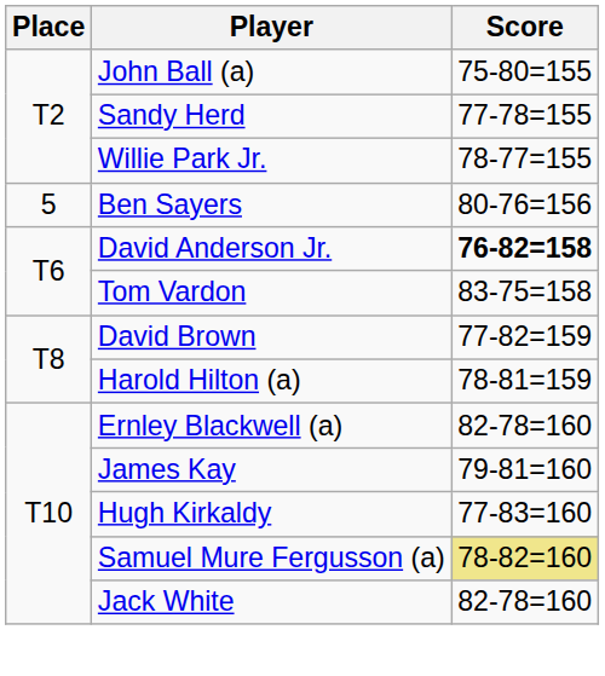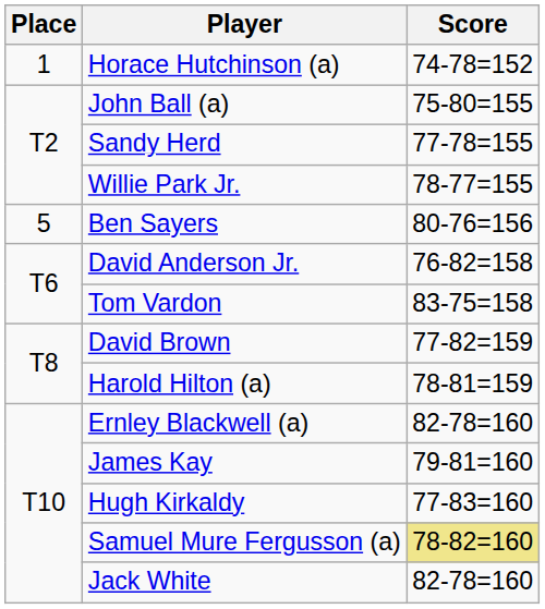 <table class="wikitable">
 <tr>
 <th>Place</th>
 <th>Player</th>
 <th>Score</th>
+</tr>
+<tr>
+<td align=center>1</td>
+<td> <a href='#'>Horace Hutchinson</a> (a)</td>
+<td>74-78=152</td>
 </tr>
 <tr>
 <td rowspan=3 align=center>T2</td>
 <td> <a href='#'>John Ball</a> (a)</td>
 <td>75-80=155</td>
 </tr>
 <tr>
 <td> <a href='#'>Sandy Herd</a></td>
 <td>77-78=155</td>
 </tr>
 <tr>
 <td> <a href='#'>Willie Park Jr.</a></td>
 <td>78-77=155</td>
 </tr>
 <tr>
 <td align=center>5</td>
 <td> <a href='#'>Ben Sayers</a></td>
 <td>80-76=156</td>
 </tr>
 <tr>
 <td rowspan=2 align=center>T6</td>
 <td> <a href='#'>David Anderson Jr.</a></td>
-<td><strong>76-82=158</strong></td>
+<td>76-82=158</td>
 </tr>
 <tr>
 <td> <a href='#'>Tom Vardon</a></td>
 <td>83-75=158</td>
 </tr>
 <tr>
 <td rowspan=2 align=center>T8</td>
 <td> <a href='#'>David Brown</a></td>
 <td>77-82=159</td>
 </tr>
 <tr>
 <td> <a href='#'>Harold Hilton</a> (a)</td>
 <td>78-81=159</td>
 </tr>
 <tr>
 <td rowspan=5 align=center>T10</td>
 <td> <a href='#'>Ernley Blackwell</a> (a)</td>
 <td>82-78=160</td>
 </tr>
 <tr>
 <td> <a href='#'>James Kay</a></td>
 <td>79-81=160</td>
 </tr>
 <tr>
 <td> <a href='#'>Hugh Kirkaldy</a></td>
 <td>77-83=160</td>
 </tr>
 <tr>
 <td> <a href='#'>Samuel Mure Fergusson</a> (a)</td>
 <td style="background: khaki;">78-82=160</td>
 </tr>
 <tr>
 <td> <a href='#'>Jack White</a></td>
 <td>82-78=160</td>
 </tr>
 </table>
